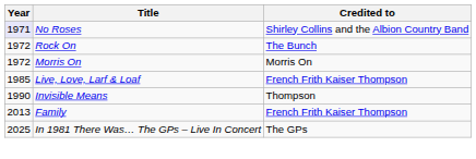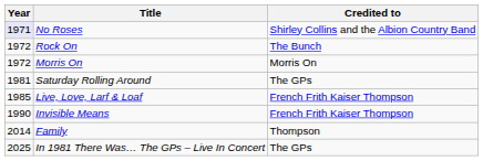 <table class="wikitable">
 <tr>
 <th scope="col">Year</th>
 <th scope="col">Title</th>
 <th scope="col">Credited to</th>
 </tr>
 <tr>
 <td style="background: lavender;">1971</td>
 <td><em><a href='#'>No Roses</a></em></td>
 <td><a href='#'>Shirley Collins</a> and the <a href='#'>Albion Country Band</a></td>
 </tr>
 <tr>
 <td>1972</td>
 <td><em><a href='#'>Rock On</a></em></td>
 <td><a href='#'>The Bunch</a></td>
 </tr>
 <tr>
 <td>1972</td>
 <td><em><a href='#'>Morris On</a></em></td>
 <td>Morris On</td>
 </tr>
 <tr>
+<td>1981</td>
+<td><em>Saturday Rolling Around</em></td>
+<td>The GPs</td>
+</tr>
+<tr>
 <td>1985</td>
 <td><em><a href='#'>Live, Love, Larf & Loaf</a></em></td>
 <td><a href='#'>French Frith Kaiser Thompson</a></td>
 </tr>
 <tr>
 <td>1990</td>
 <td><em><a href='#'>Invisible Means</a></em></td>
-<td>Thompson</td>
+<td><a href='#'>French Frith Kaiser Thompson</a></td>
 </tr>
 <tr>
-<td>2013</td>
+<td>2014</td>
 <td><em><a href='#'>Family</a></em></td>
-<td><a href='#'>French Frith Kaiser Thompson</a></td>
+<td>Thompson</td>
 </tr>
 <tr>
 <td>2025</td>
 <td><em>In 1981 There Was… The GPs – Live In Concert</em></td>
 <td>The GPs</td>
 </tr>
 </table>
